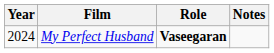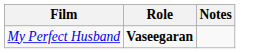 <table class="wikitable sortable">
 <tr style="background:#ccc; text-align:center;">
-<th>Year</th>
 <th>Film</th>
 <th>Role</th>
 <th>Notes</th>
 </tr>
 <tr>
-<td>2024</td>
 <td><em><a href='#'>My Perfect Husband</a></em></td>
 <td><strong>Vaseegaran</strong></td>
 <td></td>
 </tr>
 </table>
